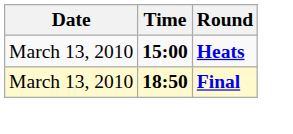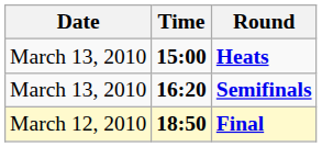 <table class="wikitable">
 <tr>
 <th>Date</th>
 <th>Time</th>
 <th>Round</th>
 </tr>
 <tr>
 <td>March 13, 2010</td>
 <td><strong>15:00</strong></td>
 <td><strong><a href='#'>Heats</a></strong></td>
 </tr>
+<tr>
+<td>March 13, 2010</td>
+<td><strong>16:20</strong></td>
+<td><strong><a href='#'>Semifinals</a></strong></td>
+</tr>
 <tr style=background:lemonchiffon>
-<td>March 13, 2010</td>
+<td>March 12, 2010</td>
 <td><strong>18:50</strong></td>
 <td><strong><a href='#'>Final</a></strong></td>
 </tr>
 </table>
